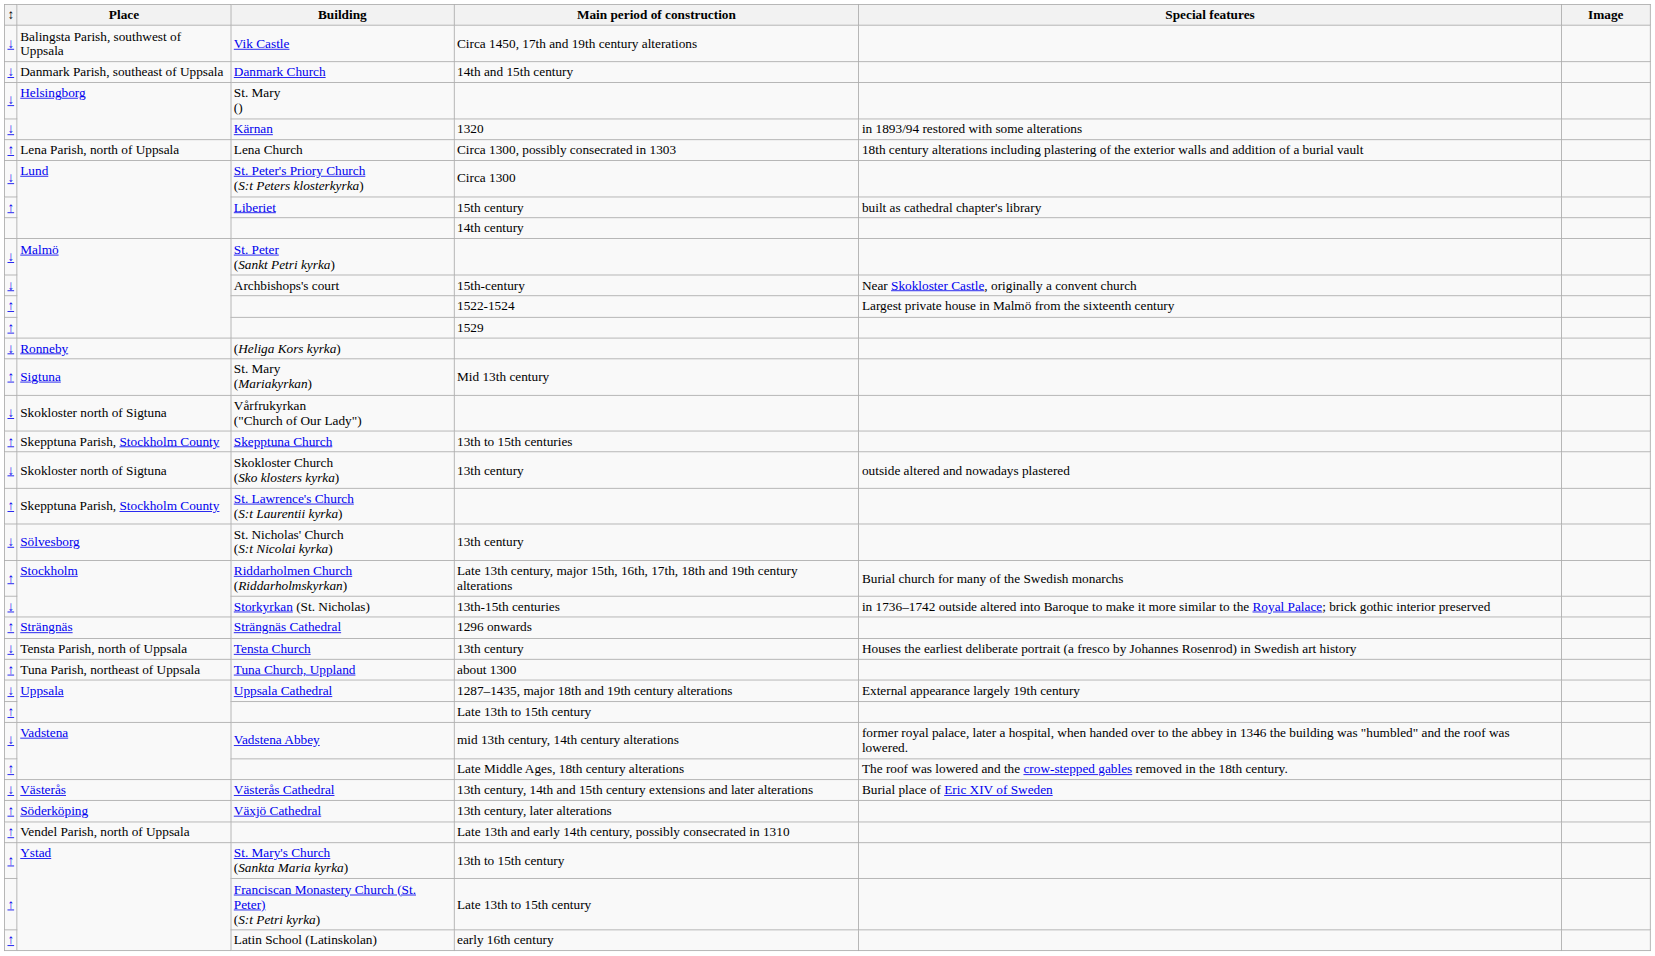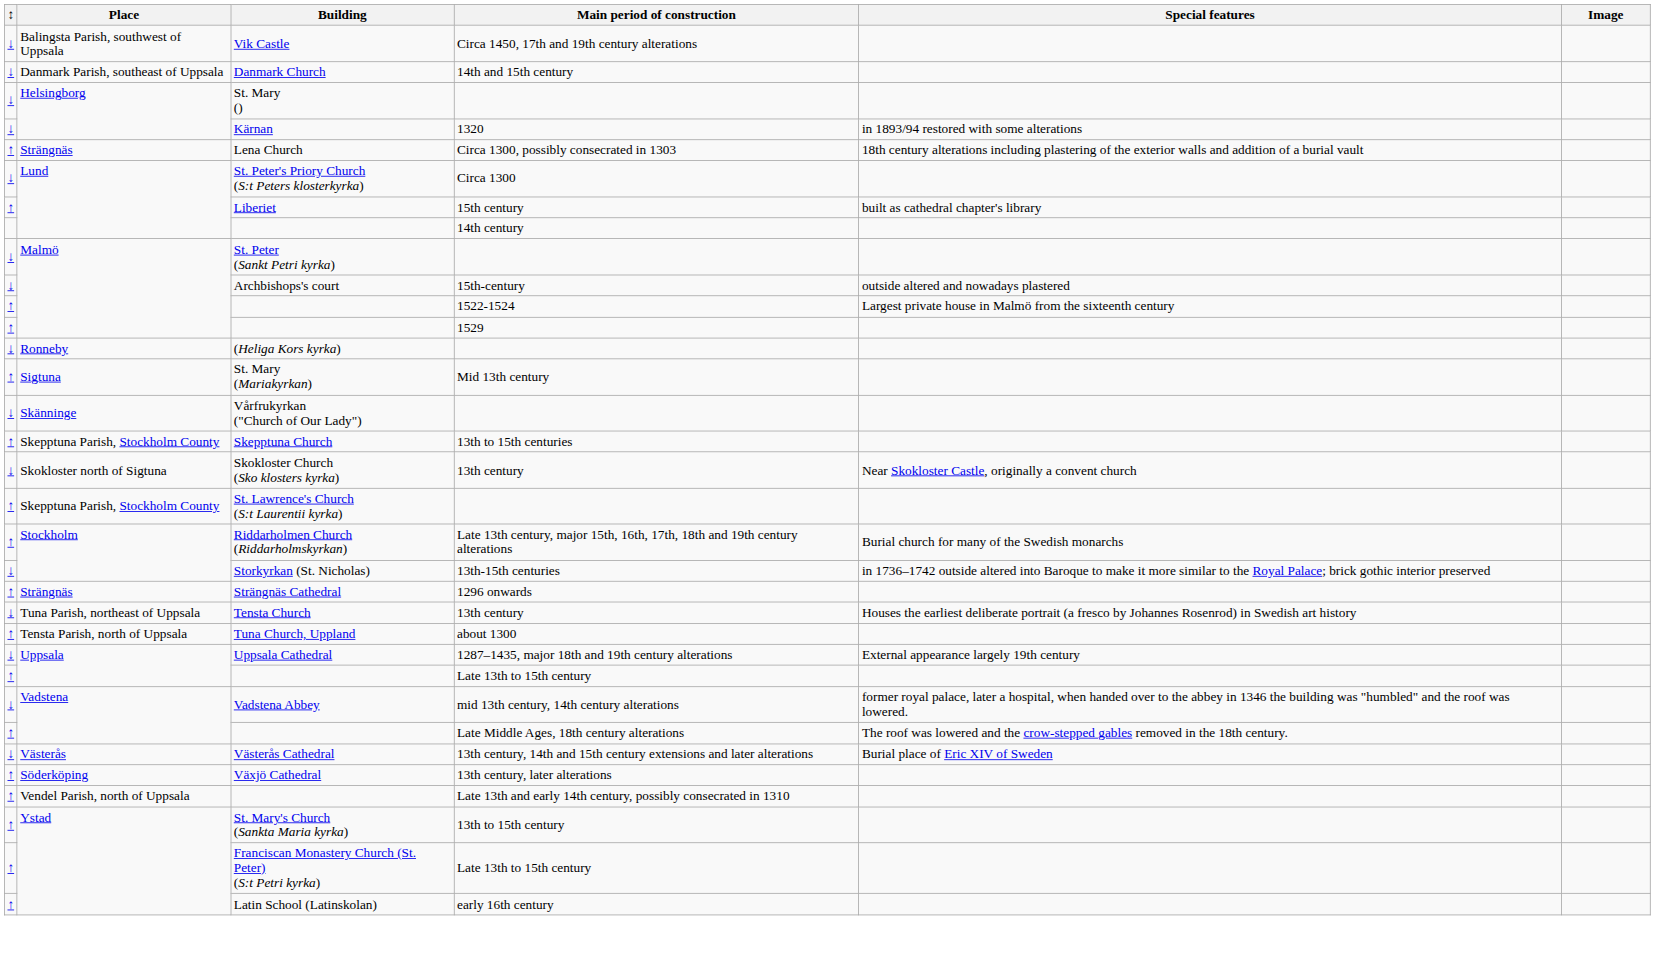 <table class="wikitable"  style="border:2px; width:100%;">
 <tr>
 <th>↕</th>
 <th>Place</th>
 <th>Building</th>
 <th>Main period of construction</th>
 <th>Special features</th>
 <th>Image</th>
 </tr>
 <tr>
 <td><a href='#'>↓</a></td>
 <td>Balingsta Parish, southwest of Uppsala</td>
 <td><a href='#'>Vik Castle</a></td>
 <td>Circa 1450, 17th and 19th century alterations</td>
 <td></td>
 <td style="width:100px;"></td>
 </tr>
 <tr>
 <td><a href='#'>↓</a></td>
 <td>Danmark Parish, southeast of Uppsala</td>
 <td><a href='#'>Danmark Church</a></td>
 <td>14th and 15th century</td>
 <td></td>
 <td></td>
 </tr>
 <tr>
 <td><a href='#'>↓</a></td>
 <td rowspan=2 valign=top><a href='#'>Helsingborg</a></td>
 <td>St. Mary<br>()</td>
 <td></td>
 <td></td>
 <td></td>
 </tr>
 <tr>
 <td><a href='#'>↓</a></td>
 <td><a href='#'>Kärnan</a></td>
 <td>1320</td>
 <td>in 1893/94 restored with some alterations</td>
 <td></td>
 </tr>
 <tr>
 <td><a href='#'>↑</a></td>
-<td>Lena Parish, north of Uppsala</td>
+<td><a href='#'>Strängnäs</a></td>
 <td>Lena Church</td>
 <td>Circa 1300, possibly consecrated in 1303</td>
 <td>18th century alterations including plastering of the exterior walls and addition of a burial vault</td>
 <td></td>
 </tr>
 <tr>
 <td><a href='#'>↓</a></td>
 <td rowspan=3 valign=top><a href='#'>Lund</a></td>
 <td><a href='#'>St. Peter's Priory Church</a><br>(<em>S:t Peters klosterkyrka</em>)</td>
 <td>Circa 1300</td>
 <td></td>
 <td></td>
 </tr>
 <tr>
 <td><a href='#'>↑</a></td>
 <td><a href='#'>Liberiet</a></td>
 <td>15th century</td>
 <td>built as cathedral chapter's library</td>
 <td></td>
 </tr>
 <tr>
 <td></td>
 <td></td>
 <td>14th century</td>
 <td></td>
 <td></td>
 </tr>
 <tr>
 <td><a href='#'>↓</a></td>
 <td rowspan="4" style="vertical-align:top;"><a href='#'>Malmö</a></td>
 <td><a href='#'>St. Peter</a><br>(<em>Sankt Petri kyrka</em>)</td>
 <td></td>
 <td></td>
 <td></td>
 </tr>
 <tr>
 <td><a href='#'>↓</a></td>
 <td>Archbishops's court</td>
 <td>15th-century</td>
-<td>Near <a href='#'>Skokloster Castle</a>, originally a convent church</td>
+<td>outside altered and nowadays plastered</td>
 <td></td>
 </tr>
 <tr>
 <td><a href='#'>↑</a></td>
 <td></td>
 <td>1522-1524</td>
 <td>Largest private house in Malmö from the sixteenth century</td>
 <td></td>
 </tr>
 <tr>
 <td><a href='#'>↑</a></td>
 <td></td>
 <td>1529</td>
 <td></td>
 <td></td>
 </tr>
 <tr>
 <td><a href='#'>↓</a></td>
 <td><a href='#'>Ronneby</a></td>
 <td> (<em>Heliga Kors kyrka</em>)</td>
 <td></td>
 <td></td>
 <td></td>
 </tr>
 <tr>
 <td><a href='#'>↑</a></td>
 <td><a href='#'>Sigtuna</a></td>
 <td>St. Mary<br>(<em>Mariakyrkan</em>)</td>
 <td>Mid 13th century</td>
 <td></td>
 <td></td>
 </tr>
 <tr>
 <td><a href='#'>↓</a></td>
-<td>Skokloster north of Sigtuna</td>
+<td><a href='#'>Skänninge</a></td>
 <td>Vårfrukyrkan<br>("Church of Our Lady")</td>
 <td></td>
 <td></td>
 <td></td>
 </tr>
 <tr>
 <td><a href='#'>↑</a></td>
 <td>Skepptuna Parish, <a href='#'>Stockholm County</a></td>
 <td><a href='#'>Skepptuna Church</a></td>
 <td>13th to 15th centuries</td>
 <td></td>
 <td></td>
 </tr>
 <tr>
 <td><a href='#'>↓</a></td>
 <td>Skokloster north of Sigtuna</td>
 <td>Skokloster Church<br>(<em>Sko klosters kyrka</em>)</td>
 <td>13th century</td>
-<td>outside altered and nowadays plastered</td>
+<td>Near <a href='#'>Skokloster Castle</a>, originally a convent church</td>
 <td></td>
 </tr>
 <tr>
 <td><a href='#'>↑</a></td>
 <td>Skepptuna Parish, <a href='#'>Stockholm County</a></td>
 <td><a href='#'>St. Lawrence's Church</a><br>(<em>S:t Laurentii kyrka</em>)</td>
 <td></td>
-<td></td>
-<td></td>
-</tr>
-<tr>
-<td><a href='#'>↓</a></td>
-<td><a href='#'>Sölvesborg</a></td>
-<td>St. Nicholas' Church<br>(<em>S:t Nicolai kyrka</em>)</td>
-<td>13th century</td>
 <td></td>
 <td></td>
 </tr>
 <tr>
 <td><a href='#'>↑</a></td>
 <td style="vertical-align:top;" rowspan="2"><a href='#'>Stockholm</a></td>
 <td><a href='#'>Riddarholmen Church</a><br>(<em>Riddarholmskyrkan</em>)</td>
 <td>Late 13th century, major 15th, 16th, 17th, 18th and 19th century alterations</td>
 <td>Burial church for many of the Swedish monarchs</td>
 <td></td>
 </tr>
 <tr>
 <td><a href='#'>↓</a></td>
 <td><a href='#'>Storkyrkan</a> (St. Nicholas)</td>
 <td>13th-15th centuries</td>
 <td>in 1736–1742 outside altered into Baroque to make it more similar to the <a href='#'>Royal Palace</a>; brick gothic interior preserved</td>
 <td></td>
 </tr>
 <tr>
 <td><a href='#'>↑</a></td>
 <td><a href='#'>Strängnäs</a></td>
 <td><a href='#'>Strängnäs Cathedral</a></td>
 <td>1296 onwards</td>
 <td></td>
 <td></td>
 </tr>
 <tr>
 <td><a href='#'>↓</a></td>
-<td>Tensta Parish, north of Uppsala</td>
+<td>Tuna Parish, northeast of Uppsala</td>
 <td><a href='#'>Tensta Church</a></td>
 <td>13th century</td>
 <td>Houses the earliest deliberate portrait (a fresco by Johannes Rosenrod) in Swedish art history</td>
 <td></td>
 </tr>
 <tr>
 <td><a href='#'>↑</a></td>
-<td>Tuna Parish, northeast of Uppsala</td>
+<td>Tensta Parish, north of Uppsala</td>
 <td><a href='#'>Tuna Church, Uppland</a></td>
 <td>about 1300</td>
 <td></td>
 <td></td>
 </tr>
 <tr>
 <td><a href='#'>↓</a></td>
 <td style="vertical-align:top;" rowspan="2"><a href='#'>Uppsala</a></td>
 <td><a href='#'>Uppsala Cathedral</a></td>
 <td>1287–1435, major 18th and 19th century alterations</td>
 <td>External appearance largely 19th century</td>
 <td></td>
 </tr>
 <tr>
 <td><a href='#'>↑</a></td>
 <td></td>
 <td>Late 13th to 15th century</td>
 <td></td>
 <td></td>
 </tr>
 <tr>
 <td><a href='#'>↓</a></td>
 <td style="vertical-align:top;" rowspan="2"><a href='#'>Vadstena</a></td>
 <td><a href='#'>Vadstena Abbey</a></td>
 <td>mid 13th century, 14th century alterations</td>
 <td>former royal palace, later a hospital, when handed over to the abbey in 1346 the building was "humbled" and the roof was lowered.</td>
 <td></td>
 </tr>
 <tr>
 <td><a href='#'>↑</a></td>
 <td></td>
 <td>Late Middle Ages, 18th century alterations</td>
 <td>The roof was lowered and the <a href='#'>crow-stepped gables</a> removed in the 18th century.</td>
 <td></td>
 </tr>
 <tr>
 <td><a href='#'>↓</a></td>
 <td><a href='#'>Västerås</a></td>
 <td><a href='#'>Västerås Cathedral</a></td>
 <td>13th century, 14th and 15th century extensions and later alterations</td>
 <td>Burial place of <a href='#'>Eric XIV of Sweden</a></td>
 <td></td>
 </tr>
 <tr>
 <td><a href='#'>↑</a></td>
 <td><a href='#'>Söderköping</a></td>
 <td><a href='#'>Växjö Cathedral</a></td>
 <td>13th century, later alterations</td>
 <td></td>
 <td></td>
 </tr>
 <tr>
 <td><a href='#'>↑</a></td>
 <td>Vendel Parish, north of Uppsala</td>
 <td></td>
 <td>Late 13th and early 14th century, possibly consecrated in 1310</td>
 <td></td>
 <td></td>
 </tr>
 <tr>
 <td><a href='#'>↑</a></td>
 <td style="vertical-align:top;" rowspan="3"><a href='#'>Ystad</a></td>
 <td><a href='#'>St. Mary's Church</a><br>(<em>Sankta Maria kyrka</em>)</td>
 <td>13th to 15th century</td>
 <td></td>
 <td></td>
 </tr>
 <tr>
 <td><a href='#'>↑</a></td>
 <td><a href='#'>Franciscan Monastery Church (St. Peter)</a><br>(<em>S:t Petri kyrka</em>)</td>
 <td>Late 13th to 15th century</td>
 <td></td>
 <td></td>
 </tr>
 <tr>
 <td><a href='#'>↑</a></td>
 <td>Latin School (Latinskolan)</td>
 <td>early 16th century</td>
 <td></td>
 <td></td>
 </tr>
 </table>
